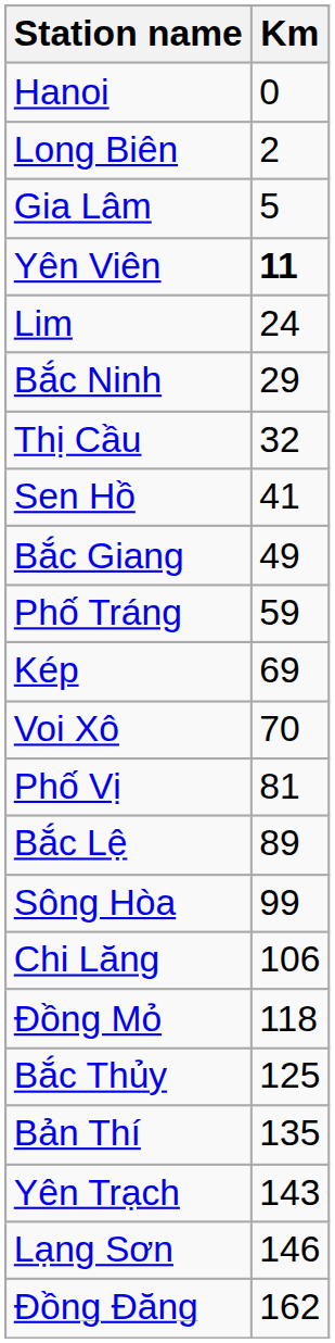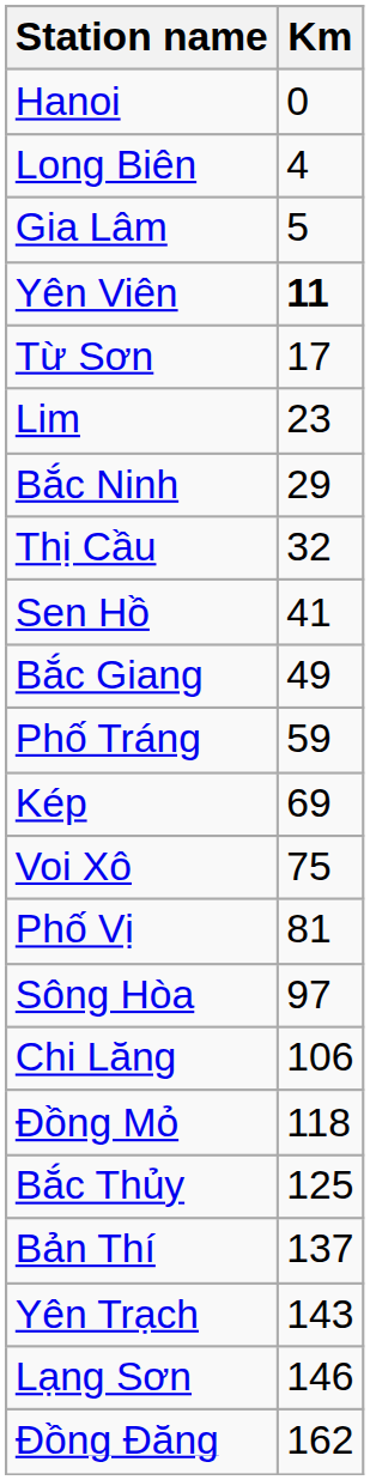 <table class="wikitable">
 <tr>
 <th>Station name</th>
 <th>Km</th>
 </tr>
 <tr>
 <td><a href='#'>Hanoi</a></td>
 <td>0</td>
 </tr>
 <tr>
 <td><a href='#'>Long Biên</a></td>
-<td>2</td>
+<td>4</td>
 </tr>
 <tr>
 <td><a href='#'>Gia Lâm</a></td>
 <td>5</td>
 </tr>
 <tr>
 <td><a href='#'>Yên Viên</a></td>
 <td><strong>11</strong></td>
 </tr>
 <tr>
+<td><a href='#'>Từ Sơn</a></td>
+<td>17</td>
+</tr>
+<tr>
 <td><a href='#'>Lim</a></td>
-<td>24</td>
+<td>23</td>
 </tr>
 <tr>
 <td><a href='#'>Bắc Ninh</a></td>
 <td>29</td>
 </tr>
 <tr>
 <td><a href='#'>Thị Cầu</a></td>
 <td>32</td>
 </tr>
 <tr>
 <td><a href='#'>Sen Hồ</a></td>
 <td>41</td>
 </tr>
 <tr>
 <td><a href='#'>Bắc Giang</a></td>
 <td>49</td>
 </tr>
 <tr>
 <td><a href='#'>Phố Tráng</a></td>
 <td>59</td>
 </tr>
 <tr>
 <td><a href='#'>Kép</a></td>
 <td>69</td>
 </tr>
 <tr>
 <td><a href='#'>Voi Xô</a></td>
-<td>70</td>
+<td>75</td>
 </tr>
 <tr>
 <td><a href='#'>Phố Vị</a></td>
 <td>81</td>
 </tr>
 <tr>
-<td><a href='#'>Bắc Lệ</a></td>
-<td>89</td>
-</tr>
-<tr>
 <td><a href='#'>Sông Hòa</a></td>
-<td>99</td>
+<td>97</td>
 </tr>
 <tr>
 <td><a href='#'>Chi Lăng</a></td>
 <td>106</td>
 </tr>
 <tr>
 <td><a href='#'>Đồng Mỏ</a></td>
 <td>118</td>
 </tr>
 <tr>
 <td><a href='#'>Bắc Thủy</a></td>
 <td>125</td>
 </tr>
 <tr>
 <td><a href='#'>Bản Thí</a></td>
-<td>135</td>
+<td>137</td>
 </tr>
 <tr>
 <td><a href='#'>Yên Trạch</a></td>
 <td>143</td>
 </tr>
 <tr>
 <td><a href='#'>Lạng Sơn</a></td>
 <td>146</td>
 </tr>
 <tr>
 <td><a href='#'>Đồng Đăng</a></td>
 <td>162</td>
 </tr>
 </table>
